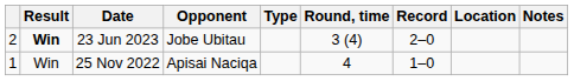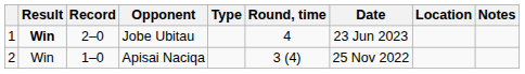 <table class="wikitable" style="text-align:center">
 <tr>
 <th></th>
 <th>Result</th>
-<th>Date</th>
+<th>Record</th>
 <th>Opponent</th>
 <th>Type</th>
 <th>Round, time</th>
-<th>Record</th>
+<th>Date</th>
 <th>Location</th>
 <th>Notes</th>
 </tr>
 <tr>
-<td>2</td>
+<td>1</td>
 <td><strong>Win</strong></td>
-<td>23 Jun 2023</td>
+<td>2–0</td>
 <td style="text-align:left;">Jobe Ubitau</td>
 <td></td>
-<td>3 (4)</td>
-<td>2–0</td>
+<td>4</td>
+<td>23 Jun 2023</td>
 <td style="text-align:left;"></td>
 <td></td>
 </tr>
 <tr>
-<td>1</td>
+<td>2</td>
 <td>Win</td>
-<td>25 Nov 2022</td>
+<td>1–0</td>
 <td style="text-align:left;">Apisai Naciqa</td>
 <td></td>
-<td>4</td>
-<td>1–0</td>
+<td>3 (4)</td>
+<td>25 Nov 2022</td>
 <td style="text-align:left;"></td>
 <td></td>
 </tr>
 </table>
